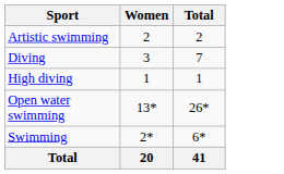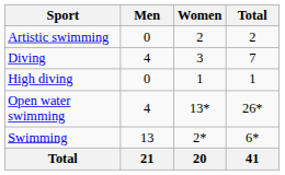 <table class="wikitable sortable" style="text-align:center;">
 <tr>
 <th width=130>Sport</th>
+<th width=55>Men</th>
 <th width=55>Women</th>
 <th width=55>Total</th>
 </tr>
 <tr>
 <td align=left><a href='#'>Artistic swimming</a></td>
+<td>0</td>
 <td>2</td>
 <td>2</td>
 </tr>
 <tr>
 <td align=left><a href='#'>Diving</a></td>
+<td>4</td>
 <td>3</td>
 <td>7</td>
 </tr>
 <tr>
 <td align=left><a href='#'>High diving</a></td>
+<td>0</td>
 <td>1</td>
 <td>1</td>
 </tr>
 <tr>
 <td align=left><a href='#'>Open water swimming</a></td>
+<td>4</td>
 <td>13*</td>
 <td>26*</td>
 </tr>
 <tr>
 <td align=left><a href='#'>Swimming</a></td>
+<td>13</td>
 <td>2*</td>
 <td>6*</td>
 </tr>
 <tr>
 <th>Total</th>
+<th>21</th>
 <th>20</th>
 <th><strong>41</strong></th>
 </tr>
 </table>
